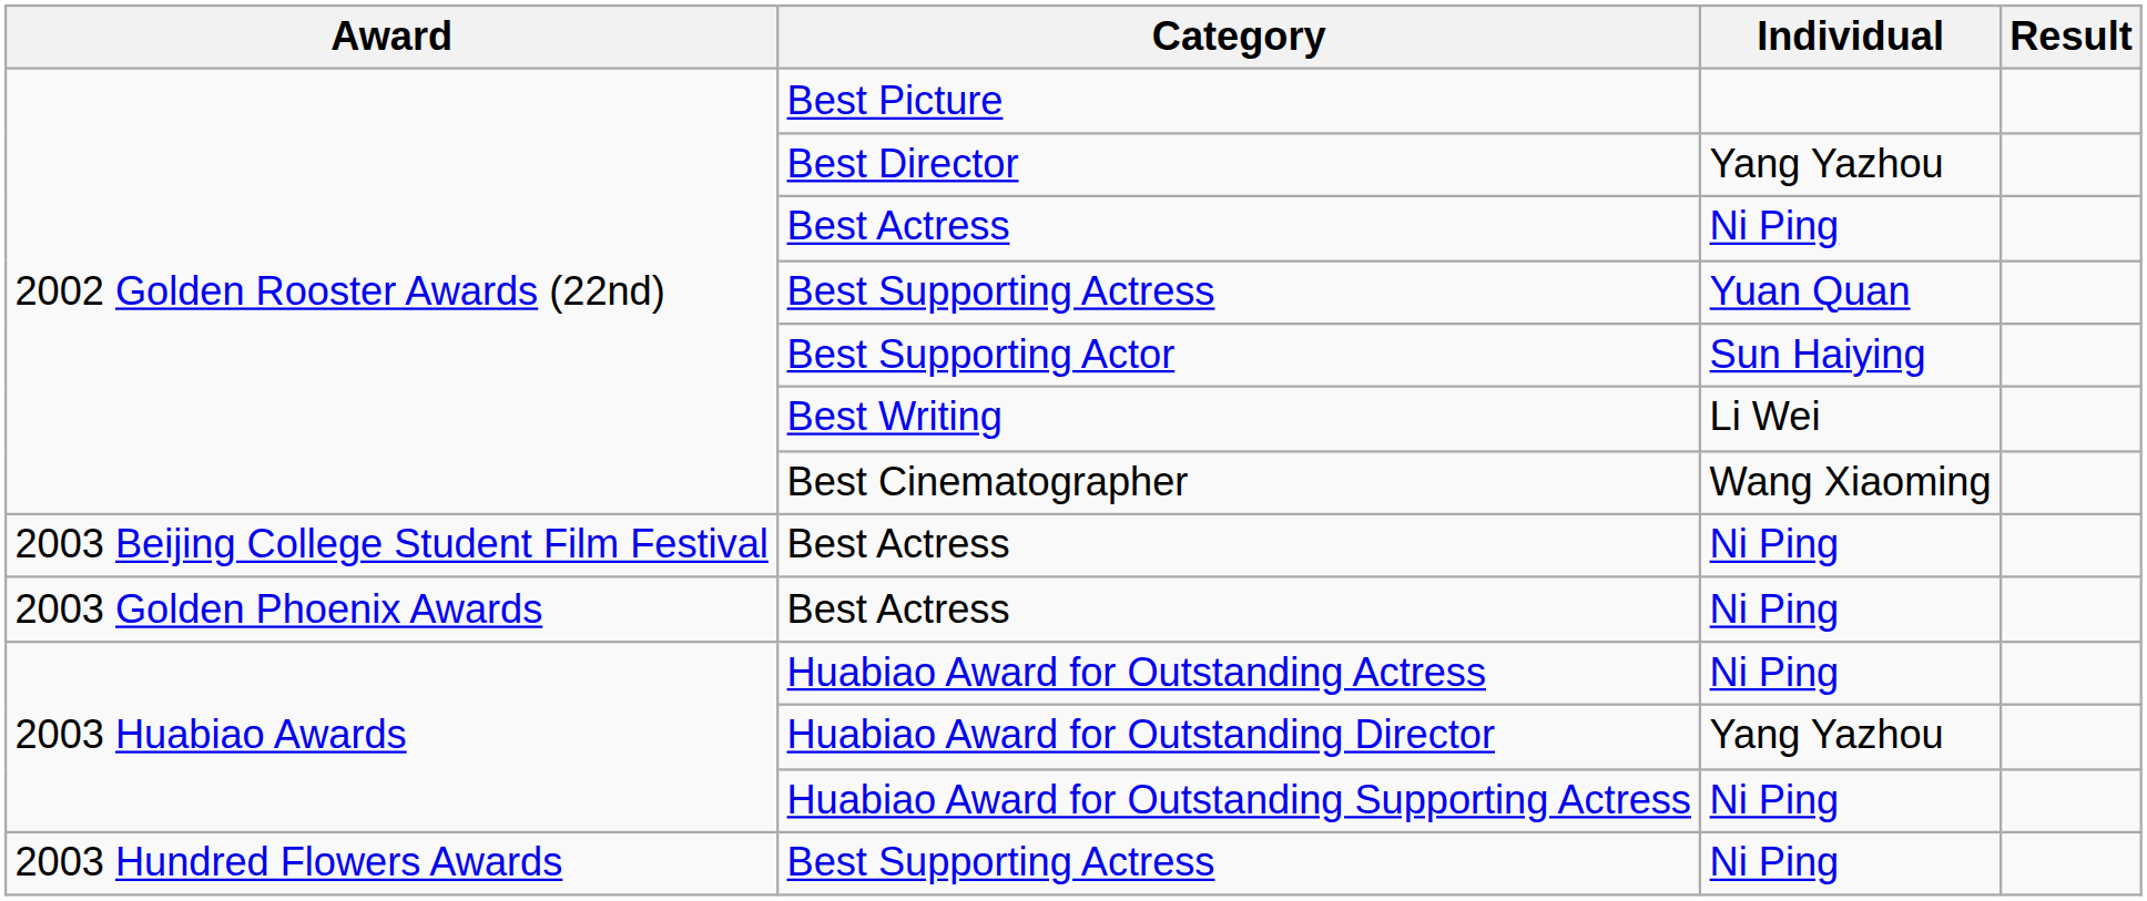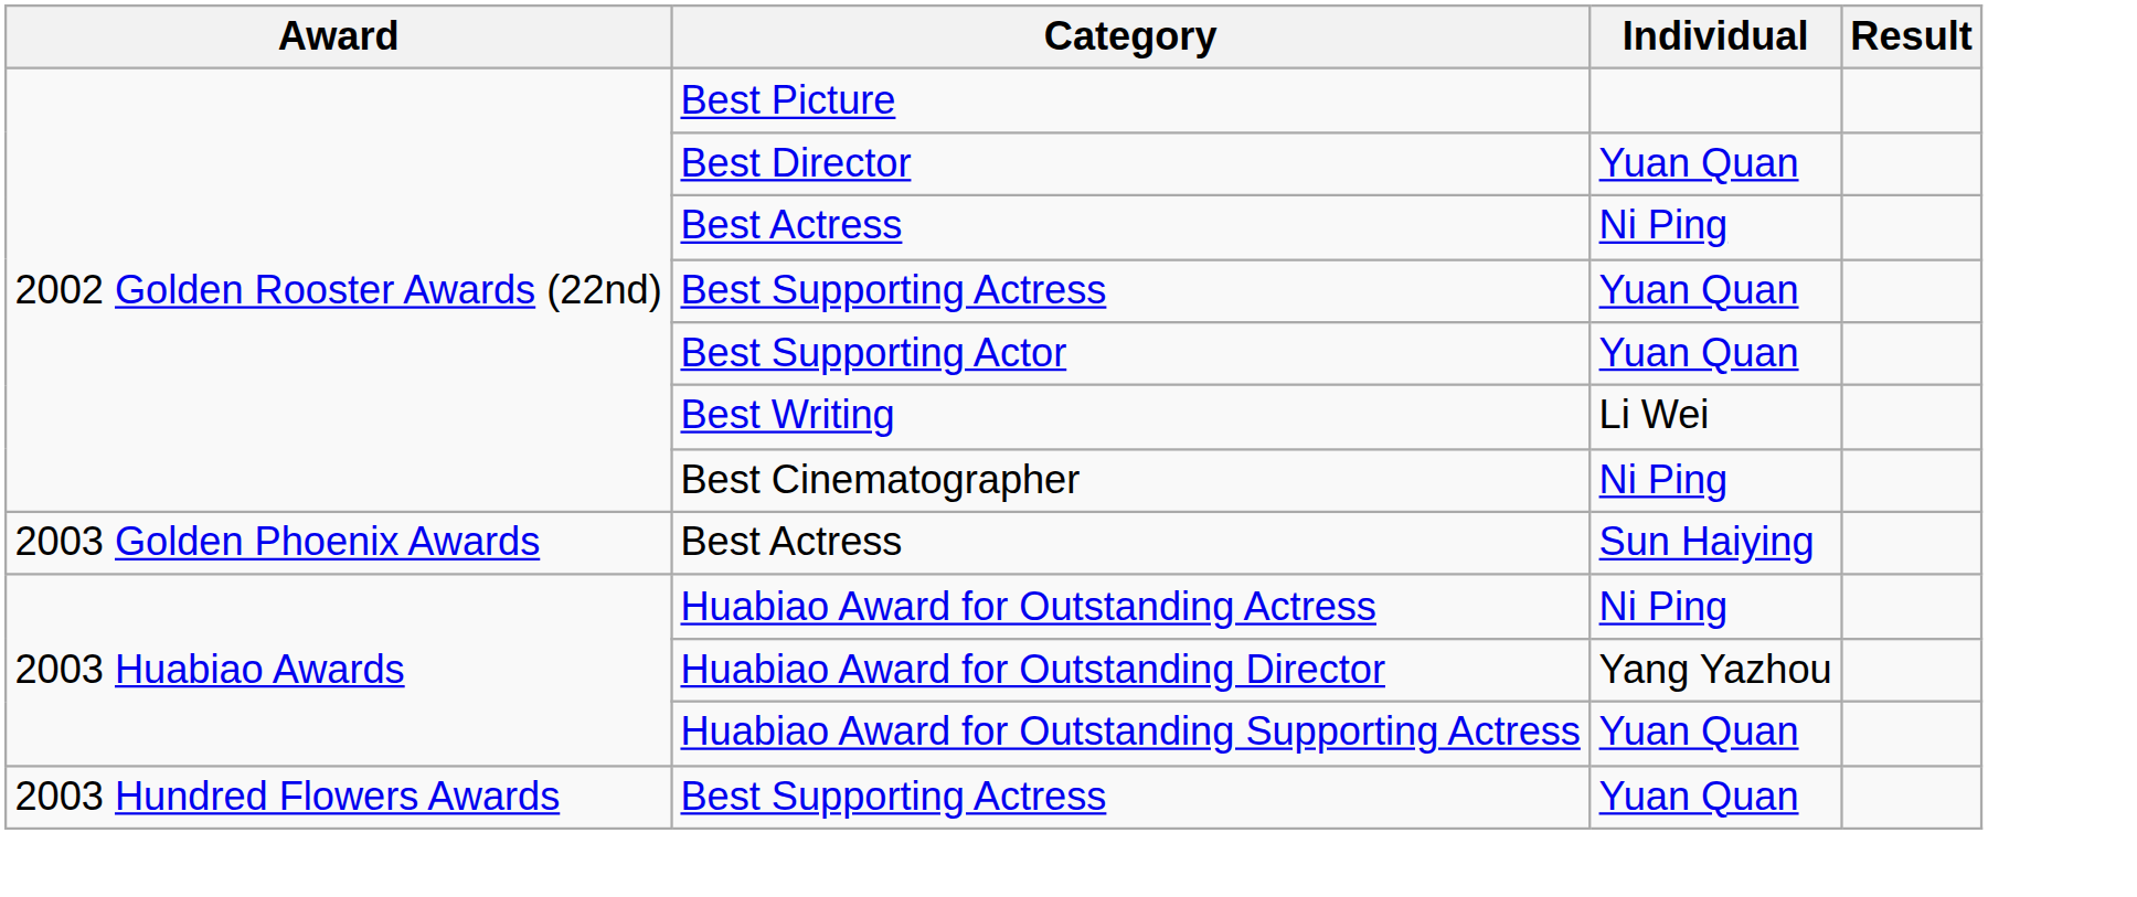 <table class="wikitable">
 <tr align=center>
 <th>Award</th>
 <th>Category</th>
 <th>Individual</th>
 <th>Result</th>
 </tr>
 <tr>
 <td rowspan=7>2002 <a href='#'>Golden Rooster Awards</a> (22nd)</td>
 <td><a href='#'>Best Picture</a></td>
 <td></td>
 <td></td>
 </tr>
 <tr>
 <td><a href='#'>Best Director</a></td>
-<td>Yang Yazhou</td>
+<td><a href='#'>Yuan Quan</a></td>
 <td></td>
 </tr>
 <tr>
 <td><a href='#'>Best Actress</a></td>
 <td><a href='#'>Ni Ping</a></td>
 <td></td>
 </tr>
 <tr>
 <td><a href='#'>Best Supporting Actress</a></td>
 <td><a href='#'>Yuan Quan</a></td>
 <td></td>
 </tr>
 <tr>
 <td><a href='#'>Best Supporting Actor</a></td>
-<td><a href='#'>Sun Haiying</a></td>
+<td><a href='#'>Yuan Quan</a></td>
 <td></td>
 </tr>
 <tr>
 <td><a href='#'>Best Writing</a></td>
 <td>Li Wei</td>
 <td></td>
 </tr>
 <tr>
 <td>Best Cinematographer</td>
-<td>Wang Xiaoming</td>
-<td></td>
-</tr>
-<tr>
-<td>2003 <a href='#'>Beijing College Student Film Festival</a></td>
-<td>Best Actress</td>
 <td><a href='#'>Ni Ping</a></td>
 <td></td>
 </tr>
 <tr>
 <td>2003 <a href='#'>Golden Phoenix Awards</a></td>
 <td>Best Actress</td>
-<td><a href='#'>Ni Ping</a></td>
+<td><a href='#'>Sun Haiying</a></td>
 <td></td>
 </tr>
 <tr>
 <td rowspan=3>2003 <a href='#'>Huabiao Awards</a></td>
 <td><a href='#'>Huabiao Award for Outstanding Actress</a></td>
 <td><a href='#'>Ni Ping</a></td>
 <td></td>
 </tr>
 <tr>
 <td><a href='#'>Huabiao Award for Outstanding Director</a></td>
 <td>Yang Yazhou</td>
 <td></td>
 </tr>
 <tr>
 <td><a href='#'>Huabiao Award for Outstanding Supporting Actress</a></td>
-<td><a href='#'>Ni Ping</a></td>
+<td><a href='#'>Yuan Quan</a></td>
 <td></td>
 </tr>
 <tr>
 <td>2003 <a href='#'>Hundred Flowers Awards</a></td>
 <td><a href='#'>Best Supporting Actress</a></td>
-<td><a href='#'>Ni Ping</a></td>
+<td><a href='#'>Yuan Quan</a></td>
 <td></td>
 </tr>
 </table>
